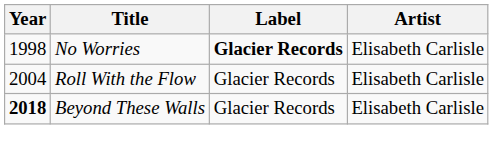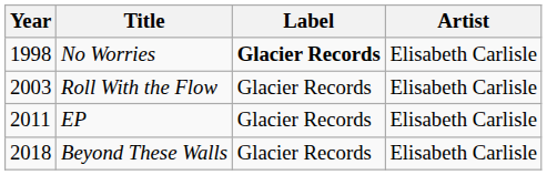 <table class="wikitable">
 <tr>
 <th>Year</th>
 <th>Title</th>
 <th>Label</th>
 <th>Artist</th>
 </tr>
 <tr>
 <td>1998</td>
 <td><em>No Worries</em></td>
 <td><strong>Glacier Records</strong></td>
 <td>Elisabeth Carlisle</td>
 </tr>
 <tr>
-<td>2004</td>
+<td>2003</td>
 <td><em>Roll With the Flow</em></td>
 <td>Glacier Records</td>
 <td>Elisabeth Carlisle</td>
 </tr>
 <tr>
-<td><strong>2018</strong></td>
+<td>2011</td>
+<td><em>EP</em></td>
+<td>Glacier Records</td>
+<td>Elisabeth Carlisle</td>
+</tr>
+<tr>
+<td>2018</td>
 <td><em>Beyond These Walls</em></td>
 <td>Glacier Records</td>
 <td>Elisabeth Carlisle</td>
 </tr>
 </table>
